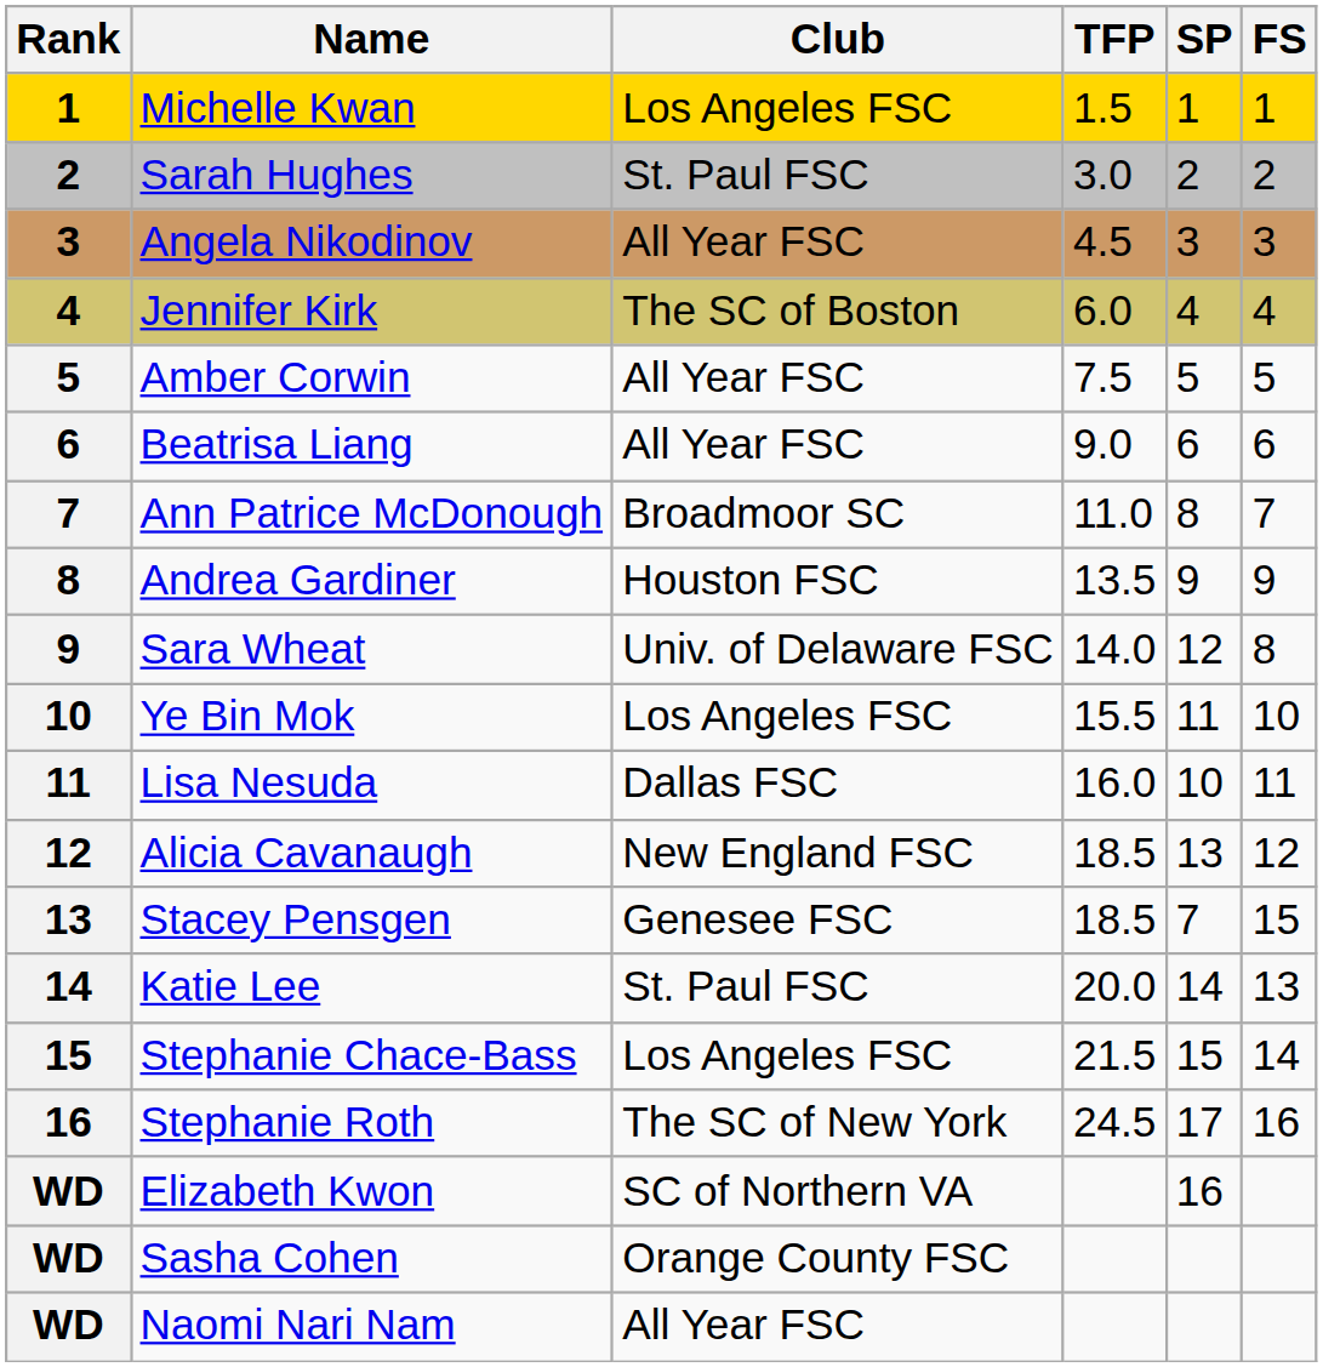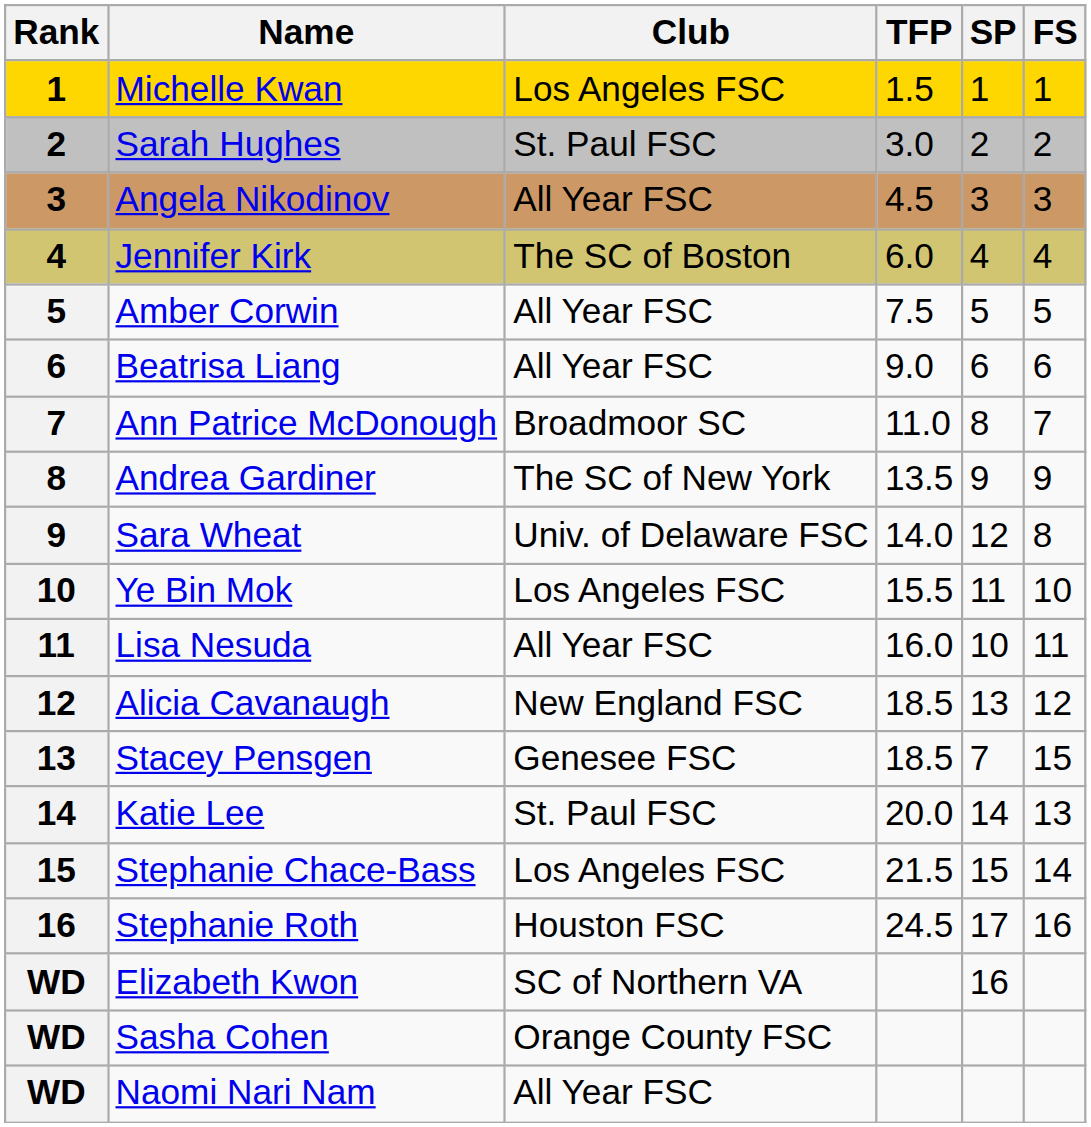 <table class="wikitable">
 <tr>
 <th>Rank</th>
 <th>Name</th>
 <th>Club</th>
 <th>TFP</th>
 <th>SP</th>
 <th>FS</th>
 </tr>
 <tr bgcolor="gold">
 <td align="center"><strong>1</strong></td>
 <td><a href='#'>Michelle Kwan</a></td>
 <td>Los Angeles FSC</td>
 <td>1.5</td>
 <td>1</td>
 <td>1</td>
 </tr>
 <tr bgcolor="silver">
 <td align="center"><strong>2</strong></td>
 <td><a href='#'>Sarah Hughes</a></td>
 <td>St. Paul FSC</td>
 <td>3.0</td>
 <td>2</td>
 <td>2</td>
 </tr>
 <tr bgcolor="cc9966">
 <td align="center"><strong>3</strong></td>
 <td><a href='#'>Angela Nikodinov</a></td>
 <td>All Year FSC</td>
 <td>4.5</td>
 <td>3</td>
 <td>3</td>
 </tr>
 <tr bgcolor="#d1c571">
 <td align="center"><strong>4</strong></td>
 <td><a href='#'>Jennifer Kirk</a></td>
 <td>The SC of Boston</td>
 <td>6.0</td>
 <td>4</td>
 <td>4</td>
 </tr>
 <tr>
 <th>5</th>
 <td><a href='#'>Amber Corwin</a></td>
 <td>All Year FSC</td>
 <td>7.5</td>
 <td>5</td>
 <td>5</td>
 </tr>
 <tr>
 <th>6</th>
 <td><a href='#'>Beatrisa Liang</a></td>
 <td>All Year FSC</td>
 <td>9.0</td>
 <td>6</td>
 <td>6</td>
 </tr>
 <tr>
 <th>7</th>
 <td><a href='#'>Ann Patrice McDonough</a></td>
 <td>Broadmoor SC</td>
 <td>11.0</td>
 <td>8</td>
 <td>7</td>
 </tr>
 <tr>
 <th>8</th>
 <td><a href='#'>Andrea Gardiner</a></td>
-<td>Houston FSC</td>
+<td>The SC of New York</td>
 <td>13.5</td>
 <td>9</td>
 <td>9</td>
 </tr>
 <tr>
 <th>9</th>
 <td><a href='#'>Sara Wheat</a></td>
 <td>Univ. of Delaware FSC</td>
 <td>14.0</td>
 <td>12</td>
 <td>8</td>
 </tr>
 <tr>
 <th>10</th>
 <td><a href='#'>Ye Bin Mok</a></td>
 <td>Los Angeles FSC</td>
 <td>15.5</td>
 <td>11</td>
 <td>10</td>
 </tr>
 <tr>
 <th>11</th>
 <td><a href='#'>Lisa Nesuda</a></td>
-<td>Dallas FSC</td>
+<td>All Year FSC</td>
 <td>16.0</td>
 <td>10</td>
 <td>11</td>
 </tr>
 <tr>
 <th>12</th>
 <td><a href='#'>Alicia Cavanaugh</a></td>
 <td>New England FSC</td>
 <td>18.5</td>
 <td>13</td>
 <td>12</td>
 </tr>
 <tr>
 <th>13</th>
 <td><a href='#'>Stacey Pensgen</a></td>
 <td>Genesee FSC</td>
 <td>18.5</td>
 <td>7</td>
 <td>15</td>
 </tr>
 <tr>
 <th>14</th>
 <td><a href='#'>Katie Lee</a></td>
 <td>St. Paul FSC</td>
 <td>20.0</td>
 <td>14</td>
 <td>13</td>
 </tr>
 <tr>
 <th>15</th>
 <td><a href='#'>Stephanie Chace-Bass</a></td>
 <td>Los Angeles FSC</td>
 <td>21.5</td>
 <td>15</td>
 <td>14</td>
 </tr>
 <tr>
 <th>16</th>
 <td><a href='#'>Stephanie Roth</a></td>
-<td>The SC of New York</td>
+<td>Houston FSC</td>
 <td>24.5</td>
 <td>17</td>
 <td>16</td>
 </tr>
 <tr>
 <th>WD</th>
 <td><a href='#'>Elizabeth Kwon</a></td>
 <td>SC of Northern VA</td>
 <td></td>
 <td>16</td>
 <td></td>
 </tr>
 <tr>
 <th>WD</th>
 <td><a href='#'>Sasha Cohen</a></td>
 <td>Orange County FSC</td>
 <td></td>
 <td></td>
 <td></td>
 </tr>
 <tr>
 <th>WD</th>
 <td><a href='#'>Naomi Nari Nam</a></td>
 <td>All Year FSC</td>
 <td></td>
 <td></td>
 <td></td>
 </tr>
 </table>
